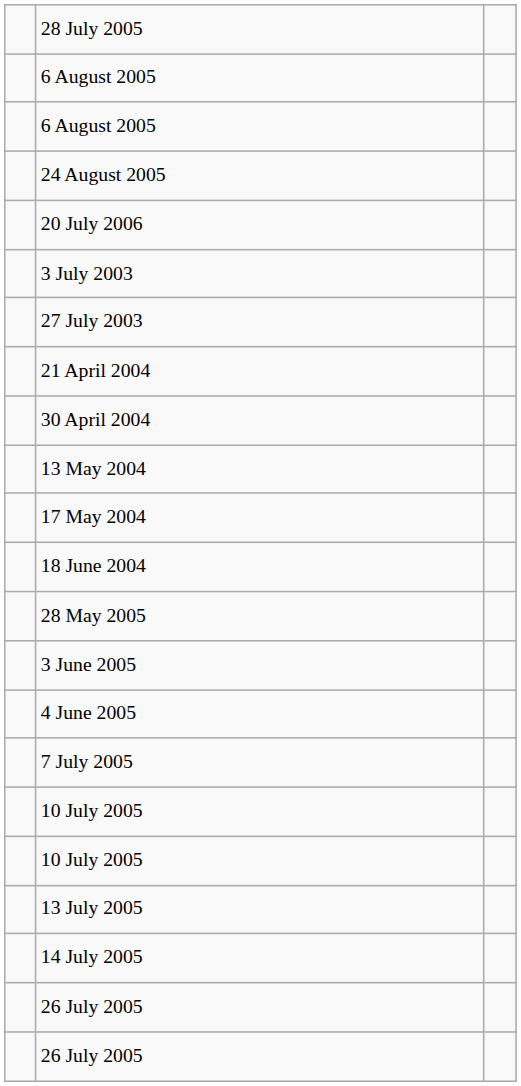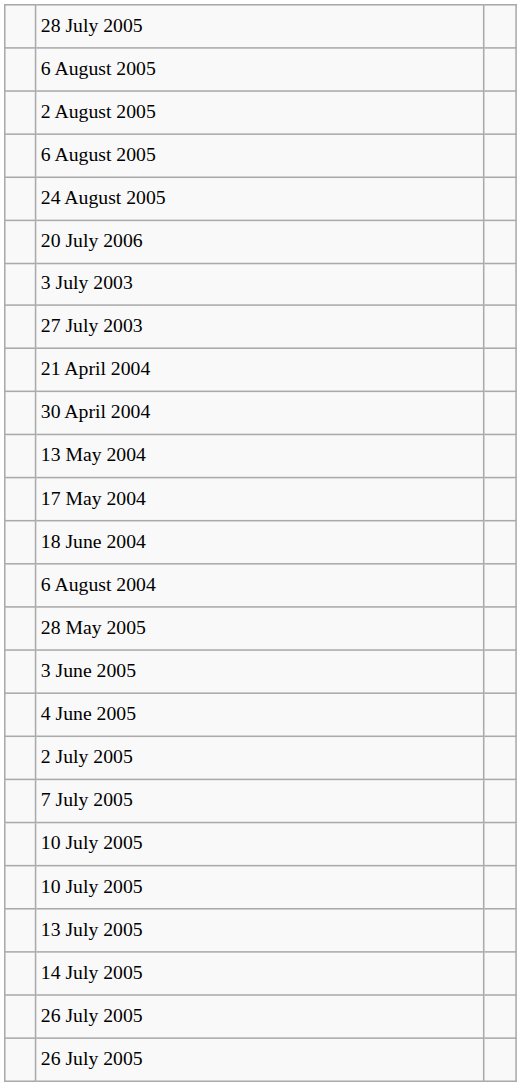 <table class="wikitable" style="font-size: 80%; float: left; width: 26em; margin-right: 1em; height: 700px">
 <tr>
 <td></td>
 <td>28 July 2005</td>
 <td></td>
 </tr>
 <tr>
 <td></td>
 <td>6 August 2005</td>
+<td></td>
+</tr>
+<tr>
+<td></td>
+<td>2 August 2005</td>
 <td></td>
 </tr>
 <tr>
 <td></td>
 <td>6 August 2005</td>
 <td></td>
 </tr>
 <tr>
 <td></td>
 <td>24 August 2005</td>
 <td></td>
 </tr>
 <tr>
 <td></td>
 <td>20 July 2006</td>
 <td></td>
 </tr>
 <tr>
 <td></td>
 <td>3 July 2003</td>
 <td></td>
 </tr>
 <tr>
 <td></td>
 <td>27 July 2003</td>
 <td></td>
 </tr>
 <tr>
 <td></td>
 <td>21 April 2004</td>
 <td></td>
 </tr>
 <tr>
 <td></td>
 <td>30 April 2004</td>
 <td></td>
 </tr>
 <tr>
 <td></td>
 <td>13 May 2004</td>
 <td></td>
 </tr>
 <tr>
 <td></td>
 <td>17 May 2004</td>
 <td></td>
 </tr>
 <tr>
 <td></td>
 <td>18 June 2004</td>
 <td></td>
 </tr>
 <tr>
 <td></td>
+<td>6 August 2004</td>
+<td></td>
+</tr>
+<tr>
+<td></td>
 <td>28 May 2005</td>
 <td></td>
 </tr>
 <tr>
 <td></td>
 <td>3 June 2005</td>
 <td></td>
 </tr>
 <tr>
 <td></td>
 <td>4 June 2005</td>
+<td></td>
+</tr>
+<tr>
+<td></td>
+<td>2 July 2005</td>
 <td></td>
 </tr>
 <tr>
 <td></td>
 <td>7 July 2005</td>
 <td></td>
 </tr>
 <tr>
 <td></td>
 <td>10 July 2005</td>
 <td></td>
 </tr>
 <tr>
 <td></td>
 <td>10 July 2005</td>
 <td></td>
 </tr>
 <tr>
 <td></td>
 <td>13 July 2005</td>
 <td></td>
 </tr>
 <tr>
 <td></td>
 <td>14 July 2005</td>
 <td></td>
 </tr>
 <tr>
 <td></td>
 <td>26 July 2005</td>
 <td></td>
 </tr>
 <tr>
 <td></td>
 <td>26 July 2005</td>
 <td></td>
 </tr>
 </table>
